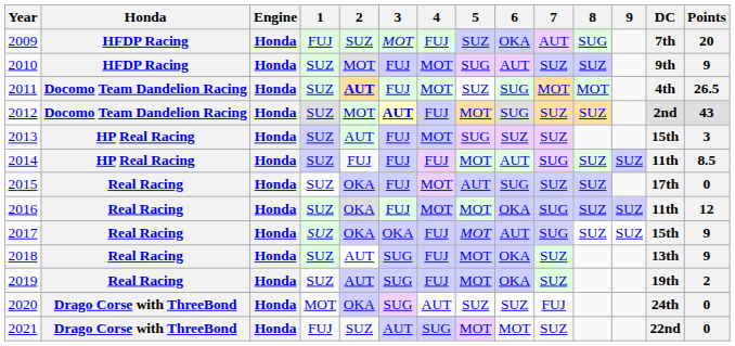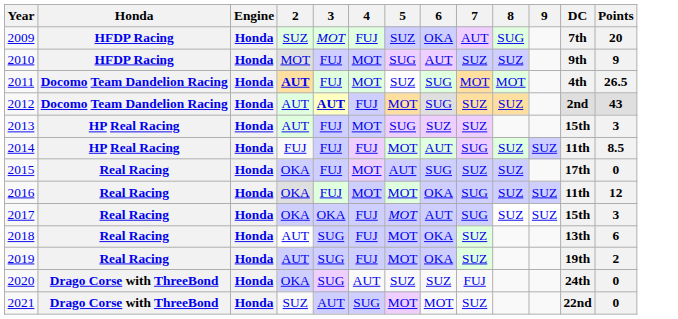 <table class="wikitable" style="text-align:center; font-size:90%">
 <tr>
 <th>Year</th>
 <th>Honda</th>
 <th>Engine</th>
-<th>1</th>
 <th>2</th>
 <th>3</th>
 <th>4</th>
 <th>5</th>
 <th>6</th>
 <th>7</th>
 <th>8</th>
 <th>9</th>
 <th>DC</th>
 <th>Points</th>
 </tr>
 <tr>
 <td><a href='#'>2009</a></td>
 <th><a href='#'>HFDP Racing</a></th>
 <th><a href='#'>Honda</a></th>
-<td style="background:#DFFFDF;"><a href='#'>FUJ</a><br></td>
 <td style="background:#DFFFDF;"><a href='#'>SUZ</a><br></td>
 <td style="background:#DFFFDF;"><em><a href='#'>MOT</a></em><br></td>
 <td style="background:#DFFFDF;"><a href='#'>FUJ</a><br></td>
 <td style="background:#CFCFFF;"><a href='#'>SUZ</a><br></td>
 <td style="background:#cfcfff;"><a href='#'>OKA</a><br></td>
 <td style="background:#EFCFFF;"><a href='#'>AUT</a><br></td>
 <td style="background:#DFFFDF;"><a href='#'>SUG</a><br></td>
 <td></td>
 <th>7th</th>
 <th>20</th>
 </tr>
 <tr>
 <td><a href='#'>2010</a></td>
 <th><a href='#'>HFDP Racing</a></th>
 <th><a href='#'>Honda</a></th>
-<td style="background:#DFFFDF;"><a href='#'>SUZ</a><br></td>
 <td style="background:#DFDFDF;"><a href='#'>MOT</a><br></td>
 <td style="background:#CFCFFF;"><a href='#'>FUJ</a><br></td>
 <td style="background:#CFCFFF;"><a href='#'>MOT</a><br></td>
 <td style="background:#EFCFFF;"><a href='#'>SUG</a><br></td>
 <td style="background:#EFCFFF;"><a href='#'>AUT</a><br></td>
 <td style="background:#CFCFFF;"><a href='#'>SUZ</a><br></td>
 <td style="background:#CFCFFF;"><a href='#'>SUZ</a><br></td>
 <td></td>
 <th>9th</th>
 <th>9</th>
 </tr>
 <tr>
 <td><a href='#'>2011</a></td>
 <th><a href='#'>Docomo</a> <a href='#'>Team Dandelion Racing</a></th>
 <th><a href='#'>Honda</a></th>
-<td style="background:#DFFFDF;"><a href='#'>SUZ</a><br></td>
 <td style="background:#FFDF9F;"><strong><a href='#'>AUT</a></strong><br></td>
 <td style="background:#DFFFDF;"><a href='#'>FUJ</a><br></td>
 <td style="background:#DFFFDF;"><a href='#'>MOT</a><br></td>
 <td style="background:#FFFFFF;"><a href='#'>SUZ</a><br></td>
 <td style="background:#DFFFDF;"><a href='#'>SUG</a><br></td>
 <td style="background:#FFDF9F;"><a href='#'>MOT</a><br></td>
 <td style="background:#DFFFDF;"><a href='#'>MOT</a><br></td>
 <td></td>
 <th>4th</th>
 <th>26.5</th>
 </tr>
 <tr>
 <td><a href='#'>2012</a></td>
 <th><a href='#'>Docomo</a> <a href='#'>Team Dandelion Racing</a></th>
 <th><a href='#'>Honda</a></th>
-<td style="background:#DFDFDF;"><a href='#'>SUZ</a><br></td>
-<td style="background:#DFFFDF;"><a href='#'>MOT</a><br></td>
+<td style="background:#DFFFDF;"><a href='#'>AUT</a><br></td>
 <td style="background:#FFFFBF;"><strong><a href='#'>AUT</a></strong><br></td>
 <td style="background:#CFCFFF;"><a href='#'>FUJ</a><br></td>
 <td style="background:#FFDF9F;"><a href='#'>MOT</a><br></td>
 <td style="background:#DFDFDF;"><a href='#'>SUG</a><br></td>
 <td style="background:#FFDF9F;"><a href='#'>SUZ</a><br></td>
 <td style="background:#FFDF9F;"><a href='#'>SUZ</a><br></td>
 <td></td>
 <th style="background:#DFDFDF;">2nd</th>
 <th style="background:#DFDFDF;">43</th>
 </tr>
 <tr>
 <td><a href='#'>2013</a></td>
 <th><a href='#'>HP</a> <a href='#'>Real Racing</a></th>
 <th><a href='#'>Honda</a></th>
-<td style="background:#CFCFFF;"><a href='#'>SUZ</a><br></td>
 <td style="background:#DFFFDF;"><a href='#'>AUT</a><br></td>
 <td style="background:#CFCFFF;"><a href='#'>FUJ</a><br></td>
 <td style="background:#CFCFFF;"><a href='#'>MOT</a><br></td>
 <td style="background:#EFCFFF;"><a href='#'>SUG</a><br></td>
 <td style="background:#EFCFFF;"><a href='#'>SUZ</a><br></td>
 <td style="background:#EFCFFF;"><a href='#'>SUZ</a><br></td>
 <td></td>
 <td></td>
 <th>15th</th>
 <th>3</th>
 </tr>
 <tr>
 <td><a href='#'>2014</a></td>
 <th><a href='#'>HP</a> <a href='#'>Real Racing</a></th>
 <th><a href='#'>Honda</a></th>
-<td style="background:#CFCFFF;"><a href='#'>SUZ</a><br></td>
 <td><a href='#'>FUJ</a><br></td>
 <td style="background:#CFCFFF;"><a href='#'>FUJ</a><br></td>
 <td style="background:#EFCFFF;"><a href='#'>FUJ</a><br></td>
 <td style="background:#DFFFDF;"><a href='#'>MOT</a><br></td>
 <td style="background:#DFFFDF;"><a href='#'>AUT</a><br></td>
 <td style="background:#EFCFFF;"><a href='#'>SUG</a><br></td>
 <td style="background:#DFFFDF;"><a href='#'>SUZ</a><br></td>
 <td style="background:#CFCFFF;"><a href='#'>SUZ</a><br></td>
 <th>11th</th>
 <th>8.5</th>
 </tr>
 <tr>
 <td><a href='#'>2015</a></td>
 <th><a href='#'>Real Racing</a></th>
 <th><a href='#'>Honda</a></th>
-<td style="background:#ffffff;"><a href='#'>SUZ</a><br></td>
 <td style="background:#cfcfff;"><a href='#'>OKA</a><br></td>
 <td style="background:#cfcfff;"><a href='#'>FUJ</a><br></td>
 <td style="background:#efcfff;"><a href='#'>MOT</a><br></td>
 <td style="background:#cfcfff;"><a href='#'>AUT</a><br></td>
 <td style="background:#cfcfff;"><a href='#'>SUG</a><br></td>
 <td style="background:#cfcfff;"><a href='#'>SUZ</a><br></td>
 <td style="background:#cfcfff;"><a href='#'>SUZ</a><br></td>
 <td></td>
 <th>17th</th>
 <th>0</th>
 </tr>
 <tr>
 <td><a href='#'>2016</a></td>
 <th><a href='#'>Real Racing</a></th>
 <th><a href='#'>Honda</a></th>
-<td style="background:#dfffdf;"><a href='#'>SUZ</a><br></td>
 <td style="background:#dfdfdf;"><a href='#'>OKA</a><br></td>
 <td style="background:#dfffdf;"><a href='#'>FUJ</a><br></td>
 <td style="background:#cfcfff;"><a href='#'>MOT</a><br></td>
 <td style="background:#DFFFDF;"><a href='#'>MOT</a><br></td>
 <td style="background:#cfcfff;"><a href='#'>OKA</a><br></td>
 <td style="background:#cfcfff;"><a href='#'>SUG</a><br></td>
 <td style="background:#cfcfff;"><a href='#'>SUZ</a><br></td>
 <td style="background:#cfcfff;"><a href='#'>SUZ</a><br></td>
 <th>11th</th>
 <th>12</th>
 </tr>
 <tr>
 <td><a href='#'>2017</a></td>
 <th><a href='#'>Real Racing</a></th>
 <th><a href='#'>Honda</a></th>
-<td style="background:#dfffdf;"><em><a href='#'>SUZ</a></em><br></td>
 <td style="background:#cfcfff;"><a href='#'>OKA</a><br></td>
 <td style="background:#cfcfff;"><a href='#'>OKA</a><br></td>
 <td style="background:#cfcfff;"><a href='#'>FUJ</a><br></td>
 <td style="background:#cfcfff;"><em><a href='#'>MOT</a></em><br></td>
 <td style="background:#cfcfff;"><a href='#'>AUT</a><br></td>
 <td style="background:#cfcfff;"><a href='#'>SUG</a><br></td>
 <td style="background:#ffffff;"><a href='#'>SUZ</a><br></td>
 <td style="background:#ffffff;"><a href='#'>SUZ</a><br></td>
 <th>15th</th>
-<th>9</th>
+<th>3</th>
 </tr>
 <tr>
 <td><a href='#'>2018</a></td>
 <th><a href='#'>Real Racing</a></th>
 <th><a href='#'>Honda</a></th>
-<td style="background:#dfffdf;"><a href='#'>SUZ</a><br></td>
 <td style="background:#ffffff;"><a href='#'>AUT</a><br></td>
 <td style="background:#cfcfff;"><a href='#'>SUG</a><br></td>
 <td style="background:#cfcfff;"><a href='#'>FUJ</a><br></td>
 <td style="background:#cfcfff;"><a href='#'>MOT</a><br></td>
 <td style="background:#cfcfff;"><a href='#'>OKA</a><br></td>
 <td style="background:#dfffdf;"><a href='#'>SUZ</a><br></td>
 <td></td>
 <td></td>
 <th>13th</th>
-<th>9</th>
+<th>6</th>
 </tr>
 <tr>
 <td><a href='#'>2019</a></td>
 <th><a href='#'>Real Racing</a></th>
 <th><a href='#'>Honda</a></th>
-<td><a href='#'>SUZ</a></td>
 <td style="background:#cfcfff;"><a href='#'>AUT</a><br></td>
 <td style="background:#cfcfff;"><a href='#'>SUG</a><br></td>
 <td style="background:#cfcfff;"><a href='#'>FUJ</a><br></td>
 <td style="background:#cfcfff;"><a href='#'>MOT</a><br></td>
 <td style="background:#cfcfff;"><a href='#'>OKA</a><br></td>
 <td style="background:#dfffdf;"><a href='#'>SUZ</a><br></td>
 <td></td>
 <td></td>
 <th>19th</th>
 <th>2</th>
 </tr>
 <tr>
 <td><a href='#'>2020</a></td>
 <th><a href='#'>Drago Corse</a> with <a href='#'>ThreeBond</a></th>
 <th><a href='#'>Honda</a></th>
-<td><a href='#'>MOT</a></td>
 <td style="background:#cfcfff;"><a href='#'>OKA</a><br></td>
 <td style="background:#efcfff;"><a href='#'>SUG</a><br></td>
 <td><a href='#'>AUT</a></td>
 <td><a href='#'>SUZ</a></td>
 <td><a href='#'>SUZ</a></td>
 <td><a href='#'>FUJ</a></td>
 <td></td>
 <td></td>
 <th>24th</th>
 <th>0</th>
 </tr>
 <tr>
 <td><a href='#'>2021</a></td>
 <th><a href='#'>Drago Corse</a> with <a href='#'>ThreeBond</a></th>
 <th><a href='#'>Honda</a></th>
-<td style="background:#;"><a href='#'>FUJ</a><br></td>
 <td style="background:#;"><a href='#'>SUZ</a><br></td>
 <td style="background:#CFCFFF;"><a href='#'>AUT</a><br></td>
 <td style="background:#CFCFFF;"><a href='#'>SUG</a><br></td>
 <td style="background:#EFCFFF;"><a href='#'>MOT</a><br></td>
 <td style="background:#;"><a href='#'>MOT</a><br></td>
 <td style="background:#;"><a href='#'>SUZ</a><br></td>
 <td></td>
 <td></td>
 <th>22nd</th>
 <th>0</th>
 </tr>
 </table>
